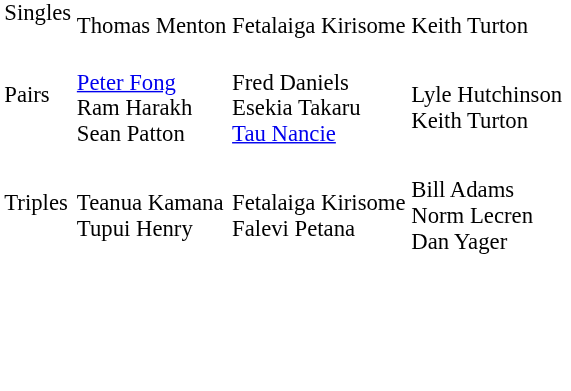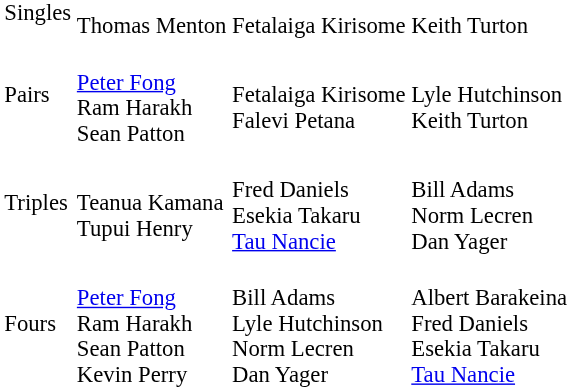 <table>
 <tr>
 <td>Singles</td>
 <td><br>Thomas Menton</td>
 <td><br>Fetalaiga Kirisome</td>
 <td><br>Keith Turton</td>
 </tr>
 <tr>
 <td>Pairs</td>
 <td><br><a href='#'>Peter Fong</a><br>Ram Harakh<br>Sean Patton</td>
-<td><br>Fred Daniels<br>Esekia Takaru<br><a href='#'>Tau Nancie</a></td>
+<td><br>Fetalaiga Kirisome<br>Falevi Petana</td>
 <td><br>Lyle Hutchinson<br>Keith Turton</td>
 </tr>
 <tr>
 <td>Triples</td>
 <td><br>Teanua Kamana<br>Tupui Henry</td>
-<td><br>Fetalaiga Kirisome<br>Falevi Petana</td>
+<td><br>Fred Daniels<br>Esekia Takaru<br><a href='#'>Tau Nancie</a></td>
 <td><br>Bill Adams<br>Norm Lecren<br>Dan Yager</td>
 </tr>
+<tr>
+<td>Fours</td>
+<td><br><a href='#'>Peter Fong</a><br>Ram Harakh<br>Sean Patton<br>Kevin Perry</td>
+<td><br>Bill Adams<br>Lyle Hutchinson<br>Norm Lecren<br>Dan Yager</td>
+<td><br>Albert Barakeina<br>Fred Daniels<br>Esekia Takaru<br><a href='#'>Tau Nancie</a></td>
+</tr>
 </table>
